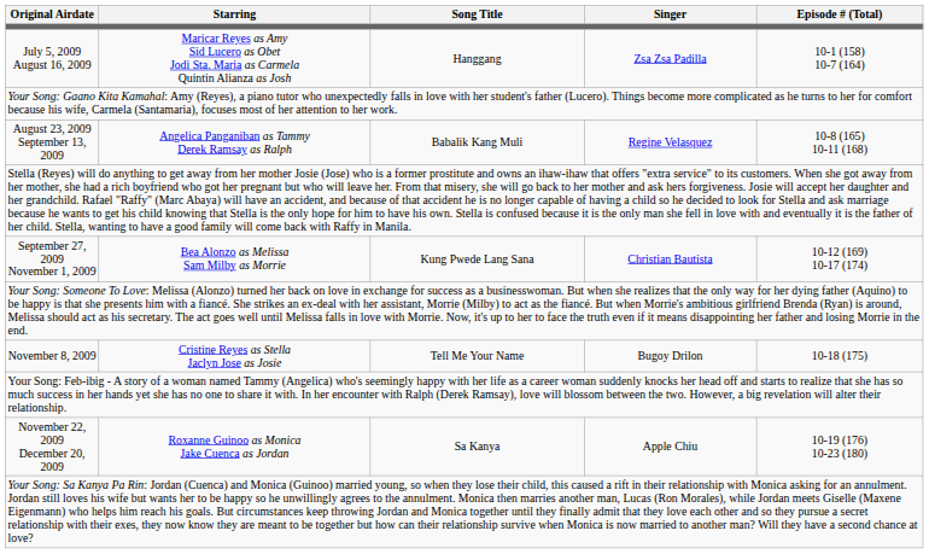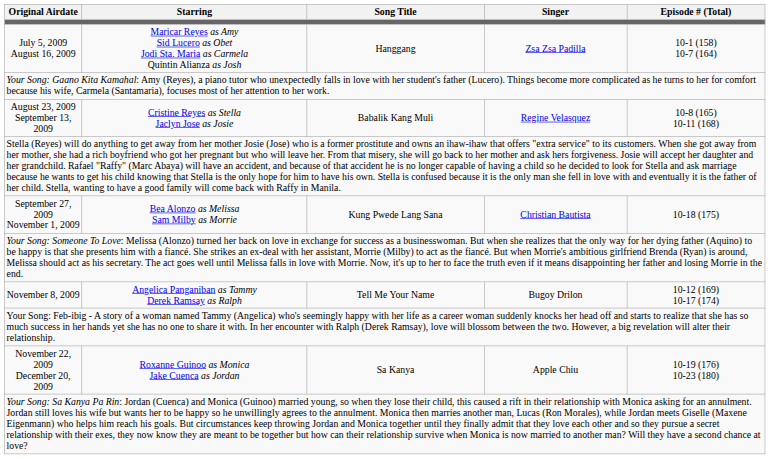 <table class="wikitable">
 <tr>
 <th width=120px>Original Airdate</th>
 <th>Starring</th>
 <th>Song Title</th>
 <th>Singer</th>
 <th>Episode # (Total)</th>
 </tr>
 <tr bgcolor="#666">
 <td colspan="6"></td>
 </tr>
 <tr>
 <td align="center">July 5, 2009 <br> August 16, 2009</td>
 <td align="center"><a href='#'>Maricar Reyes</a> <em>as Amy</em> <br> <a href='#'>Sid Lucero</a> <em>as Obet</em> <br> <a href='#'>Jodi Sta. Maria</a> <em>as Carmela</em> <br> Quintin Alianza <em>as Josh</em></td>
 <td align="center">Hanggang</td>
 <td align="center"><a href='#'>Zsa Zsa Padilla</a></td>
 <td align="center">10-1 (158) <br> 10-7 (164)</td>
 </tr>
 <tr>
 <td colspan="5"><em>Your Song: Gaano Kita Kamahal</em>: Amy (Reyes), a piano tutor who unexpectedly falls in love with her student's father (Lucero). Things become more complicated as he turns to her for comfort because his wife, Carmela (Santamaria), focuses most of her attention to her work.</td>
 </tr>
 <tr>
 <td align="center">August 23, 2009 <br> September 13, 2009</td>
-<td align="center"><a href='#'>Angelica Panganiban</a> <em>as Tammy</em> <br> <a href='#'>Derek Ramsay</a> <em>as Ralph</em></td>
+<td align="center"><a href='#'>Cristine Reyes</a> <em>as Stella</em> <br> <a href='#'>Jaclyn Jose</a> <em>as Josie</em></td>
 <td align="center">Babalik Kang Muli</td>
 <td align="center"><a href='#'>Regine Velasquez</a></td>
 <td align="center">10-8 (165) <br> 10-11 (168)</td>
 </tr>
 <tr>
 <td colspan="5">Stella (Reyes) will do anything to get away from her mother Josie (Jose) who is a former prostitute and owns an ihaw-ihaw that offers "extra service" to its customers. When she got away from her mother, she had a rich boyfriend who got her pregnant but who will leave her. From that misery, she will go back to her mother and ask hers forgiveness. Josie will accept her daughter and her grandchild. Rafael "Raffy" (Marc Abaya) will have an accident, and because of that accident he is no longer capable of having a child so he decided to look for Stella and ask marriage because he wants to get his child knowing that Stella is the only hope for him to have his own. Stella is confused because it is the only man she fell in love with and eventually it is the father of her child. Stella, wanting to have a good family will come back with Raffy in Manila.</td>
 </tr>
 <tr>
 <td align="center">September 27, 2009 <br> November 1, 2009</td>
 <td align="center"><a href='#'>Bea Alonzo</a> <em>as Melissa</em> <br> <a href='#'>Sam Milby</a> <em>as Morrie</em></td>
 <td align="center">Kung Pwede Lang Sana</td>
 <td align="center"><a href='#'>Christian Bautista</a></td>
-<td align="center">10-12 (169) <br> 10-17 (174)</td>
+<td align="center">10-18 (175)</td>
 </tr>
 <tr>
 <td colspan="5"><em>Your Song: Someone To Love</em>: Melissa (Alonzo) turned her back on love in exchange for success as a businesswoman. But when she realizes that the only way for her dying father (Aquino) to be happy is that she presents him with a fiancé. She strikes an ex-deal with her assistant, Morrie (Milby) to act as the fiancé. But when Morrie's ambitious girlfriend Brenda (Ryan) is around, Melissa should act as his secretary. The act goes well until Melissa falls in love with Morrie. Now, it's up to her to face the truth even if it means disappointing her father and losing Morrie in the end.</td>
 </tr>
 <tr>
 <td align="center">November 8, 2009</td>
-<td align="center"><a href='#'>Cristine Reyes</a> <em>as Stella</em> <br> <a href='#'>Jaclyn Jose</a> <em>as Josie</em></td>
+<td align="center"><a href='#'>Angelica Panganiban</a> <em>as Tammy</em> <br> <a href='#'>Derek Ramsay</a> <em>as Ralph</em></td>
 <td align="center">Tell Me Your Name</td>
 <td align="center">Bugoy Drilon</td>
-<td align="center">10-18 (175)</td>
+<td align="center">10-12 (169) <br> 10-17 (174)</td>
 </tr>
 <tr>
 <td colspan="5">Your Song: Feb-ibig - A story of a woman named Tammy (Angelica) who's seemingly happy with her life as a career woman suddenly knocks her head off and starts to realize that she has so much success in her hands yet she has no one to share it with. In her encounter with Ralph (Derek Ramsay), love will blossom between the two. However, a big revelation will alter their relationship.</td>
 </tr>
 <tr>
 <td align="center">November 22, 2009 <br> December 20, 2009</td>
 <td align="center"><a href='#'>Roxanne Guinoo</a> <em>as Monica</em> <br> <a href='#'>Jake Cuenca</a> <em>as Jordan</em></td>
 <td align="center">Sa Kanya</td>
 <td align="center">Apple Chiu</td>
 <td align="center">10-19 (176) <br> 10-23 (180)</td>
 </tr>
 <tr>
 <td colspan="5"><em>Your Song: Sa Kanya Pa Rin</em>: Jordan (Cuenca) and Monica (Guinoo) married young, so when they lose their child, this caused a rift in their relationship with Monica asking for an annulment. Jordan still loves his wife but wants her to be happy so he unwillingly agrees to the annulment. Monica then marries another man, Lucas (Ron Morales), while Jordan meets Giselle (Maxene Eigenmann) who helps him reach his goals. But circumstances keep throwing Jordan and Monica together until they finally admit that they love each other and so they pursue a secret relationship with their exes, they now know they are meant to be together but how can their relationship survive when Monica is now married to another man? Will they have a second chance at love?</td>
 </tr>
 </table>
